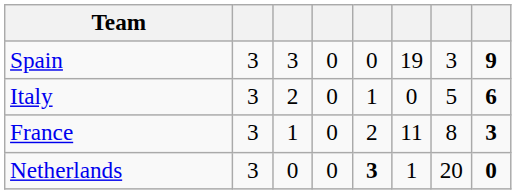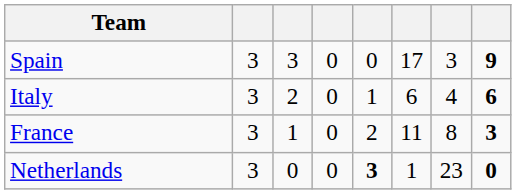 <table class="wikitable" style="text-align:center;">
 <tr>
 <th width=150>Team</th>
 <th width=20></th>
 <th width=20></th>
 <th width=20></th>
 <th width=20></th>
 <th width=20></th>
 <th width=20></th>
 <th width=20></th>
 </tr>
 <tr>
 <td align=left> <a href='#'>Spain</a></td>
 <td>3</td>
 <td>3</td>
 <td>0</td>
 <td>0</td>
-<td>19</td>
+<td>17</td>
 <td>3</td>
 <td><strong>9</strong></td>
 </tr>
 <tr>
 <td align=left> <a href='#'>Italy</a></td>
 <td>3</td>
 <td>2</td>
 <td>0</td>
 <td>1</td>
-<td>0</td>
-<td>5</td>
+<td>6</td>
+<td>4</td>
 <td><strong>6</strong></td>
 </tr>
 <tr>
 <td align=left> <a href='#'>France</a></td>
 <td>3</td>
 <td>1</td>
 <td>0</td>
 <td>2</td>
 <td>11</td>
 <td>8</td>
 <td><strong>3</strong></td>
 </tr>
 <tr>
 <td align=left> <a href='#'>Netherlands</a></td>
 <td>3</td>
 <td>0</td>
 <td>0</td>
 <td><strong>3</strong></td>
 <td>1</td>
-<td>20</td>
+<td>23</td>
 <td><strong>0</strong></td>
 </tr>
 </table>
